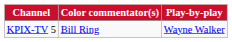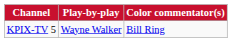 <table class="wikitable">
 <tr>
 <th style="color:#FFFFFF; background:#C8102E;">Channel</th>
+<th style="color:#FFFFFF; background:#C8102E;">Play-by-play</th>
 <th style="color:#FFFFFF; background:#C8102E;">Color commentator(s)</th>
-<th style="color:#FFFFFF; background:#C8102E;">Play-by-play</th>
 </tr>
 <tr>
 <td><a href='#'>KPIX-TV</a> 5</td>
+<td><a href='#'>Wayne Walker</a></td>
 <td><a href='#'>Bill Ring</a></td>
-<td><a href='#'>Wayne Walker</a></td>
 </tr>
 </table>
